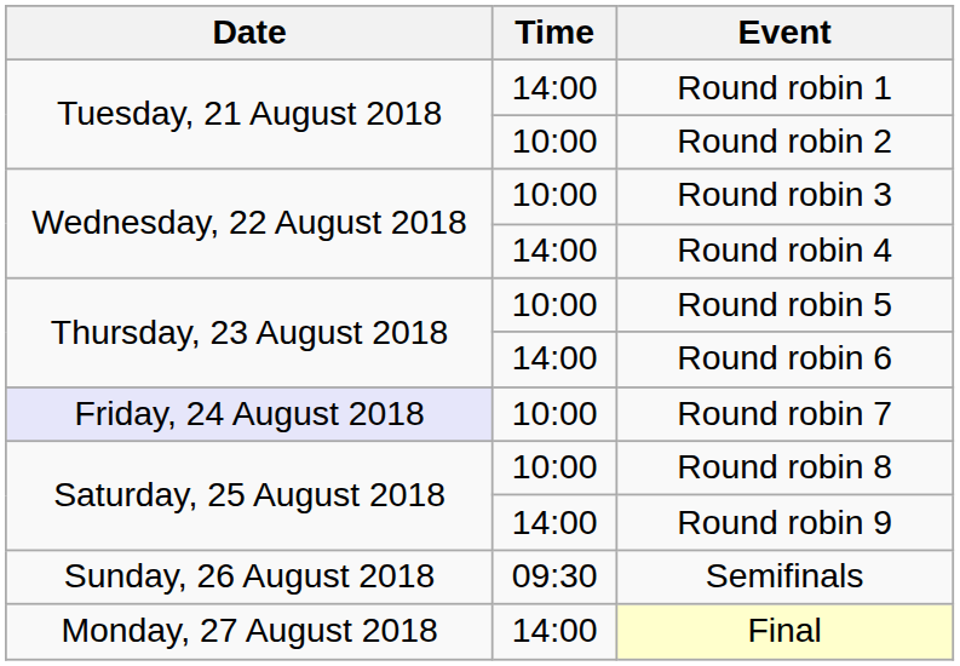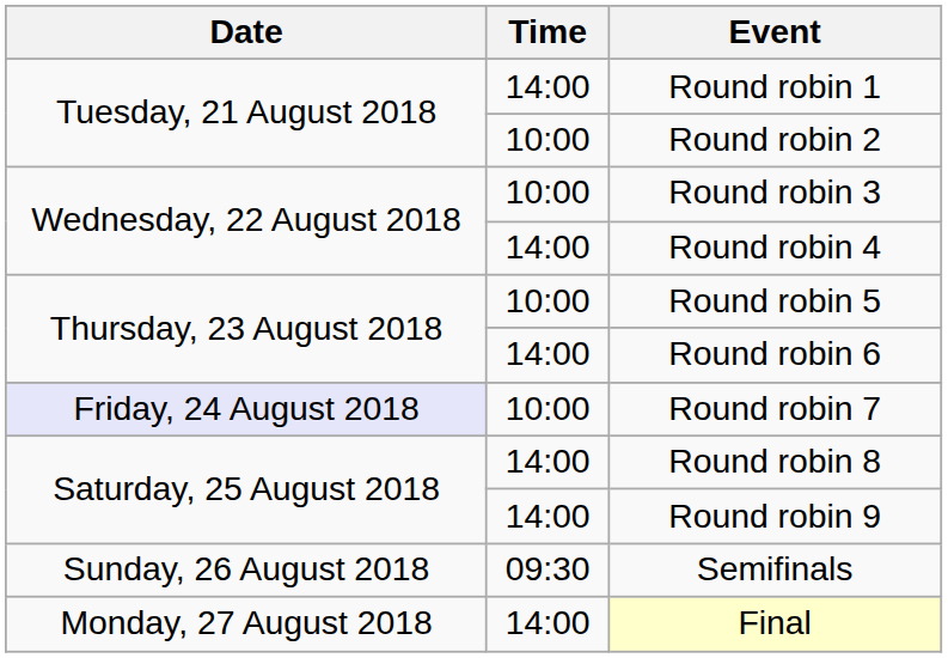 <table class = "wikitable" style="text-align:center;">
 <tr>
 <th width=220>Date</th>
 <th width=50>Time</th>
 <th width=150>Event</th>
 </tr>
 <tr>
 <td rowspan=2>Tuesday, 21 August 2018</td>
 <td>14:00</td>
 <td>Round robin 1</td>
 </tr>
 <tr>
 <td>10:00</td>
 <td>Round robin 2</td>
 </tr>
 <tr>
 <td rowspan=2>Wednesday, 22 August 2018</td>
 <td>10:00</td>
 <td>Round robin 3</td>
 </tr>
 <tr>
 <td>14:00</td>
 <td>Round robin 4</td>
 </tr>
 <tr>
 <td rowspan=2>Thursday, 23 August 2018</td>
 <td>10:00</td>
 <td>Round robin 5</td>
 </tr>
 <tr>
 <td>14:00</td>
 <td>Round robin 6</td>
 </tr>
 <tr>
 <td style="background: lavender;">Friday, 24 August 2018</td>
 <td>10:00</td>
 <td>Round robin 7</td>
 </tr>
 <tr>
 <td rowspan=2>Saturday, 25 August 2018</td>
-<td>10:00</td>
+<td>14:00</td>
 <td>Round robin 8</td>
 </tr>
 <tr>
 <td>14:00</td>
 <td>Round robin 9</td>
 </tr>
 <tr>
 <td>Sunday, 26 August 2018</td>
 <td>09:30</td>
 <td>Semifinals</td>
 </tr>
 <tr>
 <td>Monday, 27 August 2018</td>
 <td>14:00</td>
 <td bgcolor="ffffcc">Final</td>
 </tr>
 </table>
